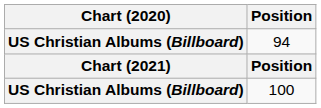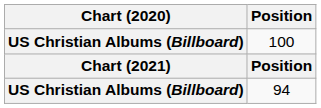 <table class="wikitable sortable plainrowheaders" style="text-align:center">
 <tr>
 <th scope="col">Chart (2020)</th>
 <th scope="col">Position</th>
 </tr>
 <tr>
 <th scope="row">US Christian Albums (<em>Billboard</em>)</th>
-<td>94</td>
+<td>100</td>
 </tr>
 <tr>
 <th scope="col">Chart (2021)</th>
 <th scope="col">Position</th>
 </tr>
 <tr>
 <th scope="row">US Christian Albums (<em>Billboard</em>)</th>
-<td>100</td>
+<td>94</td>
 </tr>
 </table>
